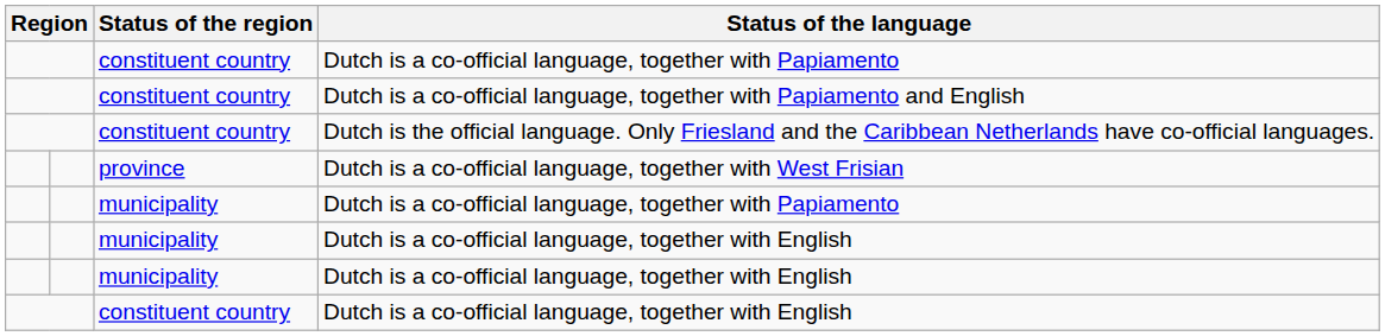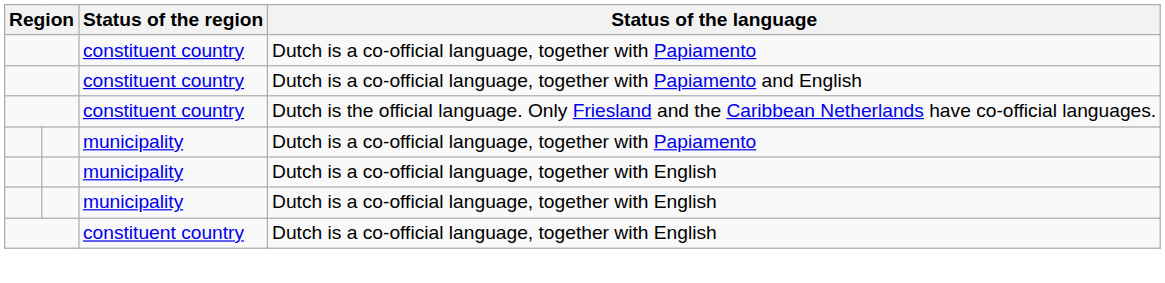 <table class="wikitable">
 <tr>
 <th colspan="2">Region</th>
 <th>Status of the region</th>
 <th>Status of the language</th>
 </tr>
 <tr>
 <td colspan="2"></td>
 <td><a href='#'>constituent country</a></td>
 <td>Dutch is a co-official language, together with <a href='#'>Papiamento</a></td>
 </tr>
 <tr>
 <td colspan="2"></td>
 <td><a href='#'>constituent country</a></td>
 <td>Dutch is a co-official language, together with <a href='#'>Papiamento</a> and English</td>
 </tr>
 <tr>
 <td colspan="2"></td>
 <td><a href='#'>constituent country</a></td>
 <td>Dutch is the official language. Only <a href='#'>Friesland</a> and the <a href='#'>Caribbean Netherlands</a> have co-official languages.</td>
-</tr>
-<tr>
-<td></td>
-<td></td>
-<td><a href='#'>province</a></td>
-<td>Dutch is a co-official language, together with <a href='#'>West Frisian</a></td>
 </tr>
 <tr>
 <td></td>
 <td></td>
 <td><a href='#'>municipality</a></td>
 <td>Dutch is a co-official language, together with <a href='#'>Papiamento</a></td>
 </tr>
 <tr>
 <td></td>
 <td></td>
 <td><a href='#'>municipality</a></td>
 <td>Dutch is a co-official language, together with English</td>
 </tr>
 <tr>
 <td></td>
 <td></td>
 <td><a href='#'>municipality</a></td>
 <td>Dutch is a co-official language, together with English</td>
 </tr>
 <tr>
 <td colspan="2"></td>
 <td><a href='#'>constituent country</a></td>
 <td>Dutch is a co-official language, together with English</td>
 </tr>
 </table>
